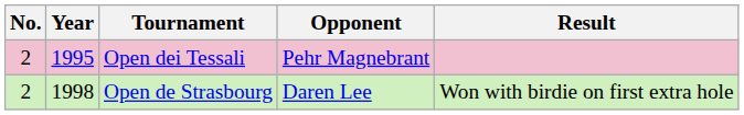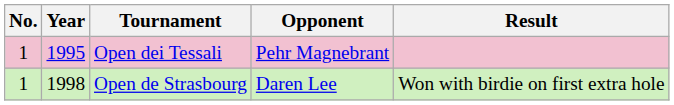 <table class="wikitable" style="font-size:95%;">
 <tr>
 <th>No.</th>
 <th>Year</th>
 <th>Tournament</th>
 <th>Opponent</th>
 <th>Result</th>
 </tr>
 <tr style="background:#F2C1D1;">
-<td align=center>2</td>
+<td align=center>1</td>
 <td><a href='#'>1995</a></td>
 <td><a href='#'>Open dei Tessali</a></td>
 <td> <a href='#'>Pehr Magnebrant</a></td>
 <td></td>
 </tr>
 <tr style="background:#D0F0C0;">
-<td align=center>2</td>
+<td align=center>1</td>
 <td>1998</td>
 <td><a href='#'>Open de Strasbourg</a></td>
 <td> <a href='#'>Daren Lee</a></td>
 <td>Won with birdie on first extra hole</td>
 </tr>
 </table>
